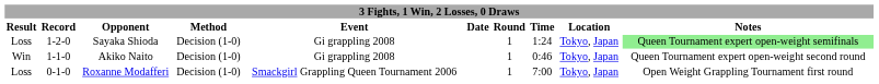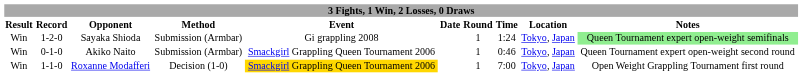 <table class="toccolours" width=100% style="clear:both; margin:1.5em auto; text-align:center;">
 <tr>
 <th colspan=10 style="background:#A9A9A9"><span>3 Fights, 1 Win, 2 Losses, 0 Draws</span></th>
 </tr>
 <tr>
 <th>Result</th>
 <th>Record</th>
 <th>Opponent</th>
 <th>Method</th>
 <th>Event</th>
 <th>Date</th>
 <th>Round</th>
 <th>Time</th>
 <th>Location</th>
 <th>Notes</th>
 </tr>
 <tr>
-<td>Loss</td>
+<td>Win</td>
 <td align="center">1-2-0</td>
 <td> Sayaka Shioda</td>
-<td>Decision (1-0)</td>
+<td>Submission (Armbar)</td>
 <td>Gi grappling 2008</td>
 <td></td>
 <td align="center">1</td>
 <td align="center">1:24</td>
 <td><a href='#'>Tokyo</a>, <a href='#'>Japan</a></td>
 <td style="background: lightgreen;">Queen Tournament expert open-weight semifinals</td>
 </tr>
 <tr>
 <td>Win</td>
-<td align="center">1-1-0</td>
+<td align="center">0-1-0</td>
 <td> Akiko Naito</td>
-<td>Decision (1-0)</td>
-<td>Gi grappling 2008</td>
+<td>Submission (Armbar)</td>
+<td><a href='#'>Smackgirl</a> Grappling Queen Tournament 2006</td>
 <td></td>
 <td align="center">1</td>
 <td align="center">0:46</td>
 <td><a href='#'>Tokyo</a>, <a href='#'>Japan</a></td>
 <td>Queen Tournament expert open-weight second round</td>
 </tr>
 <tr>
-<td>Loss</td>
-<td align="center">0-1-0</td>
+<td>Win</td>
+<td align="center">1-1-0</td>
 <td> <a href='#'>Roxanne Modafferi</a></td>
 <td>Decision (1-0)</td>
-<td><a href='#'>Smackgirl</a> Grappling Queen Tournament 2006</td>
+<td style="background: gold;"><a href='#'>Smackgirl</a> Grappling Queen Tournament 2006</td>
 <td></td>
 <td align="center">1</td>
 <td align="center">7:00</td>
 <td><a href='#'>Tokyo</a>, <a href='#'>Japan</a></td>
 <td>Open Weight Grappling Tournament first round</td>
 </tr>
 <tr>
 </tr>
 </table>
